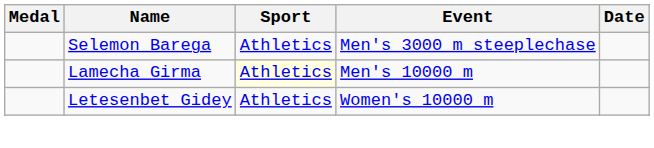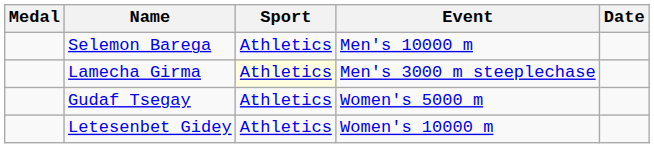 <table class="wikitable sortable" style="font-size: 95%;">
 <tr>
 <th>Medal</th>
 <th>Name</th>
 <th>Sport</th>
 <th>Event</th>
 <th>Date</th>
 </tr>
 <tr>
 <td></td>
 <td><a href='#'>Selemon Barega</a></td>
 <td><a href='#'>Athletics</a></td>
-<td><a href='#'>Men's 3000 m steeplechase</a></td>
+<td><a href='#'>Men's 10000 m</a></td>
 <td></td>
 </tr>
 <tr>
 <td></td>
 <td><a href='#'>Lamecha Girma</a></td>
 <td style="background: lightyellow;"><a href='#'>Athletics</a></td>
-<td><a href='#'>Men's 10000 m</a></td>
+<td><a href='#'>Men's 3000 m steeplechase</a></td>
+<td></td>
+</tr>
+<tr>
+<td></td>
+<td><a href='#'>Gudaf Tsegay</a></td>
+<td><a href='#'>Athletics</a></td>
+<td><a href='#'>Women's 5000 m</a></td>
 <td></td>
 </tr>
 <tr>
 <td></td>
 <td><a href='#'>Letesenbet Gidey</a></td>
 <td><a href='#'>Athletics</a></td>
 <td><a href='#'>Women's 10000 m</a></td>
 <td></td>
 </tr>
 </table>
